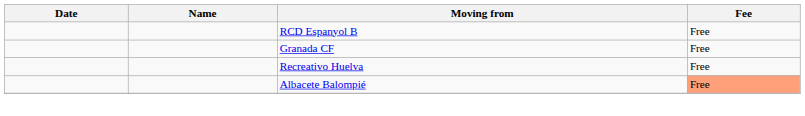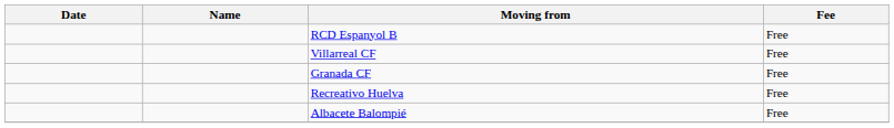 <table class="wikitable sortable" width=90%>
 <tr>
 <th>Date</th>
 <th>Name</th>
 <th>Moving from</th>
 <th>Fee</th>
 </tr>
 <tr>
 <td></td>
 <td> </td>
 <td> <a href='#'>RCD Espanyol B</a></td>
+<td>Free</td>
+</tr>
+<tr>
+<td></td>
+<td> </td>
+<td> <a href='#'>Villarreal CF</a></td>
 <td>Free</td>
 </tr>
 <tr>
 <td></td>
 <td> </td>
 <td> <a href='#'>Granada CF</a></td>
 <td>Free</td>
 </tr>
 <tr>
 <td></td>
 <td> </td>
 <td> <a href='#'>Recreativo Huelva</a></td>
 <td>Free</td>
 </tr>
 <tr>
 <td></td>
 <td> </td>
 <td> <a href='#'>Albacete Balompié</a></td>
-<td style="background: lightsalmon;">Free</td>
+<td>Free</td>
 </tr>
 <tr>
 </tr>
 </table>
